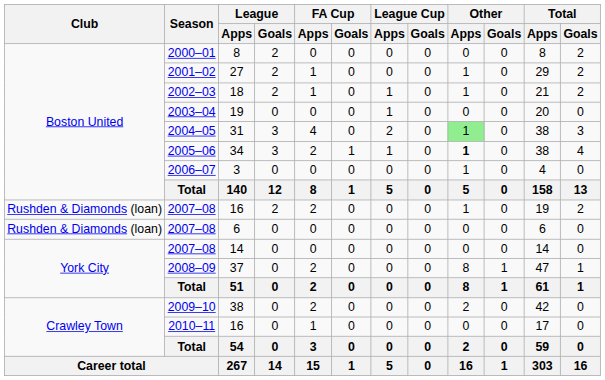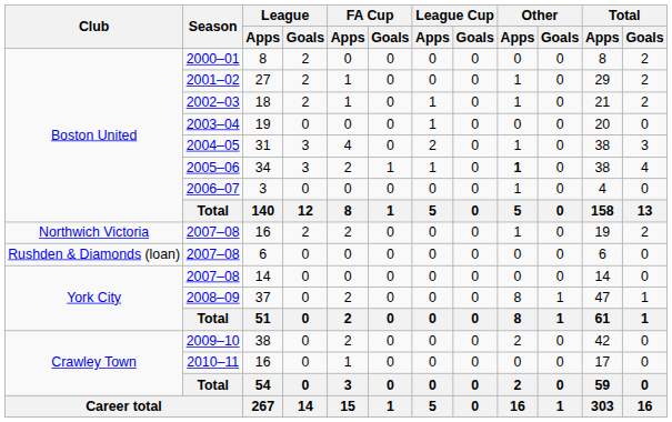 <table class="wikitable" style="text-align:center">
 <tr>
 <th rowspan="2">Club</th>
 <th rowspan="2">Season</th>
 <th colspan="2">League</th>
 <th colspan="2">FA Cup</th>
 <th colspan="2">League Cup</th>
 <th colspan="2">Other</th>
 <th colspan="2">Total</th>
 </tr>
 <tr>
 <th>Apps</th>
 <th>Goals</th>
 <th>Apps</th>
 <th>Goals</th>
 <th>Apps</th>
 <th>Goals</th>
 <th>Apps</th>
 <th>Goals</th>
 <th>Apps</th>
 <th>Goals</th>
 </tr>
 <tr>
 <td rowspan="8"><a href='#'>Boston United</a></td>
 <td><a href='#'>2000–01</a></td>
 <td>8</td>
 <td>2</td>
 <td>0</td>
 <td>0</td>
 <td>0</td>
 <td>0</td>
 <td>0</td>
 <td>0</td>
 <td>8</td>
 <td>2</td>
 </tr>
 <tr>
 <td><a href='#'>2001–02</a></td>
 <td>27</td>
 <td>2</td>
 <td>1</td>
 <td>0</td>
 <td>0</td>
 <td>0</td>
 <td>1</td>
 <td>0</td>
 <td>29</td>
 <td>2</td>
 </tr>
 <tr>
 <td><a href='#'>2002–03</a></td>
 <td>18</td>
 <td>2</td>
 <td>1</td>
 <td>0</td>
 <td>1</td>
 <td>0</td>
 <td>1</td>
 <td>0</td>
 <td>21</td>
 <td>2</td>
 </tr>
 <tr>
 <td><a href='#'>2003–04</a></td>
 <td>19</td>
 <td>0</td>
 <td>0</td>
 <td>0</td>
 <td>1</td>
 <td>0</td>
 <td>0</td>
 <td>0</td>
 <td>20</td>
 <td>0</td>
 </tr>
 <tr>
 <td><a href='#'>2004–05</a></td>
 <td>31</td>
 <td>3</td>
 <td>4</td>
 <td>0</td>
 <td>2</td>
 <td>0</td>
-<td style="background: lightgreen;">1</td>
+<td>1</td>
 <td>0</td>
 <td>38</td>
 <td>3</td>
 </tr>
 <tr>
 <td><a href='#'>2005–06</a></td>
 <td>34</td>
 <td>3</td>
 <td>2</td>
 <td>1</td>
 <td>1</td>
 <td>0</td>
 <td><strong>1</strong></td>
 <td>0</td>
 <td>38</td>
 <td>4</td>
 </tr>
 <tr>
 <td><a href='#'>2006–07</a></td>
 <td>3</td>
 <td>0</td>
 <td>0</td>
 <td>0</td>
 <td>0</td>
 <td>0</td>
 <td>1</td>
 <td>0</td>
 <td>4</td>
 <td>0</td>
 </tr>
 <tr>
 <th>Total</th>
 <th>140</th>
 <th>12</th>
 <th>8</th>
 <th>1</th>
 <th>5</th>
 <th>0</th>
 <th>5</th>
 <th>0</th>
 <th>158</th>
 <th>13</th>
 </tr>
 <tr>
-<td><a href='#'>Rushden & Diamonds</a> (loan)</td>
+<td><a href='#'>Northwich Victoria</a></td>
 <td><a href='#'>2007–08</a></td>
 <td>16</td>
 <td>2</td>
 <td>2</td>
 <td>0</td>
 <td>0</td>
 <td>0</td>
 <td>1</td>
 <td>0</td>
 <td>19</td>
 <td>2</td>
 </tr>
 <tr>
 <td><a href='#'>Rushden & Diamonds</a> (loan)</td>
 <td><a href='#'>2007–08</a></td>
 <td>6</td>
 <td>0</td>
 <td>0</td>
 <td>0</td>
 <td>0</td>
 <td>0</td>
 <td>0</td>
 <td>0</td>
 <td>6</td>
 <td>0</td>
 </tr>
 <tr>
 <td rowspan="3"><a href='#'>York City</a></td>
 <td><a href='#'>2007–08</a></td>
 <td>14</td>
 <td>0</td>
 <td>0</td>
 <td>0</td>
 <td>0</td>
 <td>0</td>
 <td>0</td>
 <td>0</td>
 <td>14</td>
 <td>0</td>
 </tr>
 <tr>
 <td><a href='#'>2008–09</a></td>
 <td>37</td>
 <td>0</td>
 <td>2</td>
 <td>0</td>
 <td>0</td>
 <td>0</td>
 <td>8</td>
 <td>1</td>
 <td>47</td>
 <td>1</td>
 </tr>
 <tr>
 <th>Total</th>
 <th>51</th>
 <th>0</th>
 <th>2</th>
 <th>0</th>
 <th>0</th>
 <th>0</th>
 <th>8</th>
 <th>1</th>
 <th>61</th>
 <th>1</th>
 </tr>
 <tr>
 <td rowspan="3"><a href='#'>Crawley Town</a></td>
 <td><a href='#'>2009–10</a></td>
 <td>38</td>
 <td>0</td>
 <td>2</td>
 <td>0</td>
 <td>0</td>
 <td>0</td>
 <td>2</td>
 <td>0</td>
 <td>42</td>
 <td>0</td>
 </tr>
 <tr>
 <td><a href='#'>2010–11</a></td>
 <td>16</td>
 <td>0</td>
 <td>1</td>
 <td>0</td>
 <td>0</td>
 <td>0</td>
 <td>0</td>
 <td>0</td>
 <td>17</td>
 <td>0</td>
 </tr>
 <tr>
 <th>Total</th>
 <th>54</th>
 <th>0</th>
 <th>3</th>
 <th>0</th>
 <th>0</th>
 <th>0</th>
 <th>2</th>
 <th>0</th>
 <th>59</th>
 <th>0</th>
 </tr>
 <tr>
 <th colspan="2">Career total</th>
 <th>267</th>
 <th>14</th>
 <th>15</th>
 <th>1</th>
 <th>5</th>
 <th>0</th>
 <th>16</th>
 <th>1</th>
 <th>303</th>
 <th>16</th>
 </tr>
 </table>
